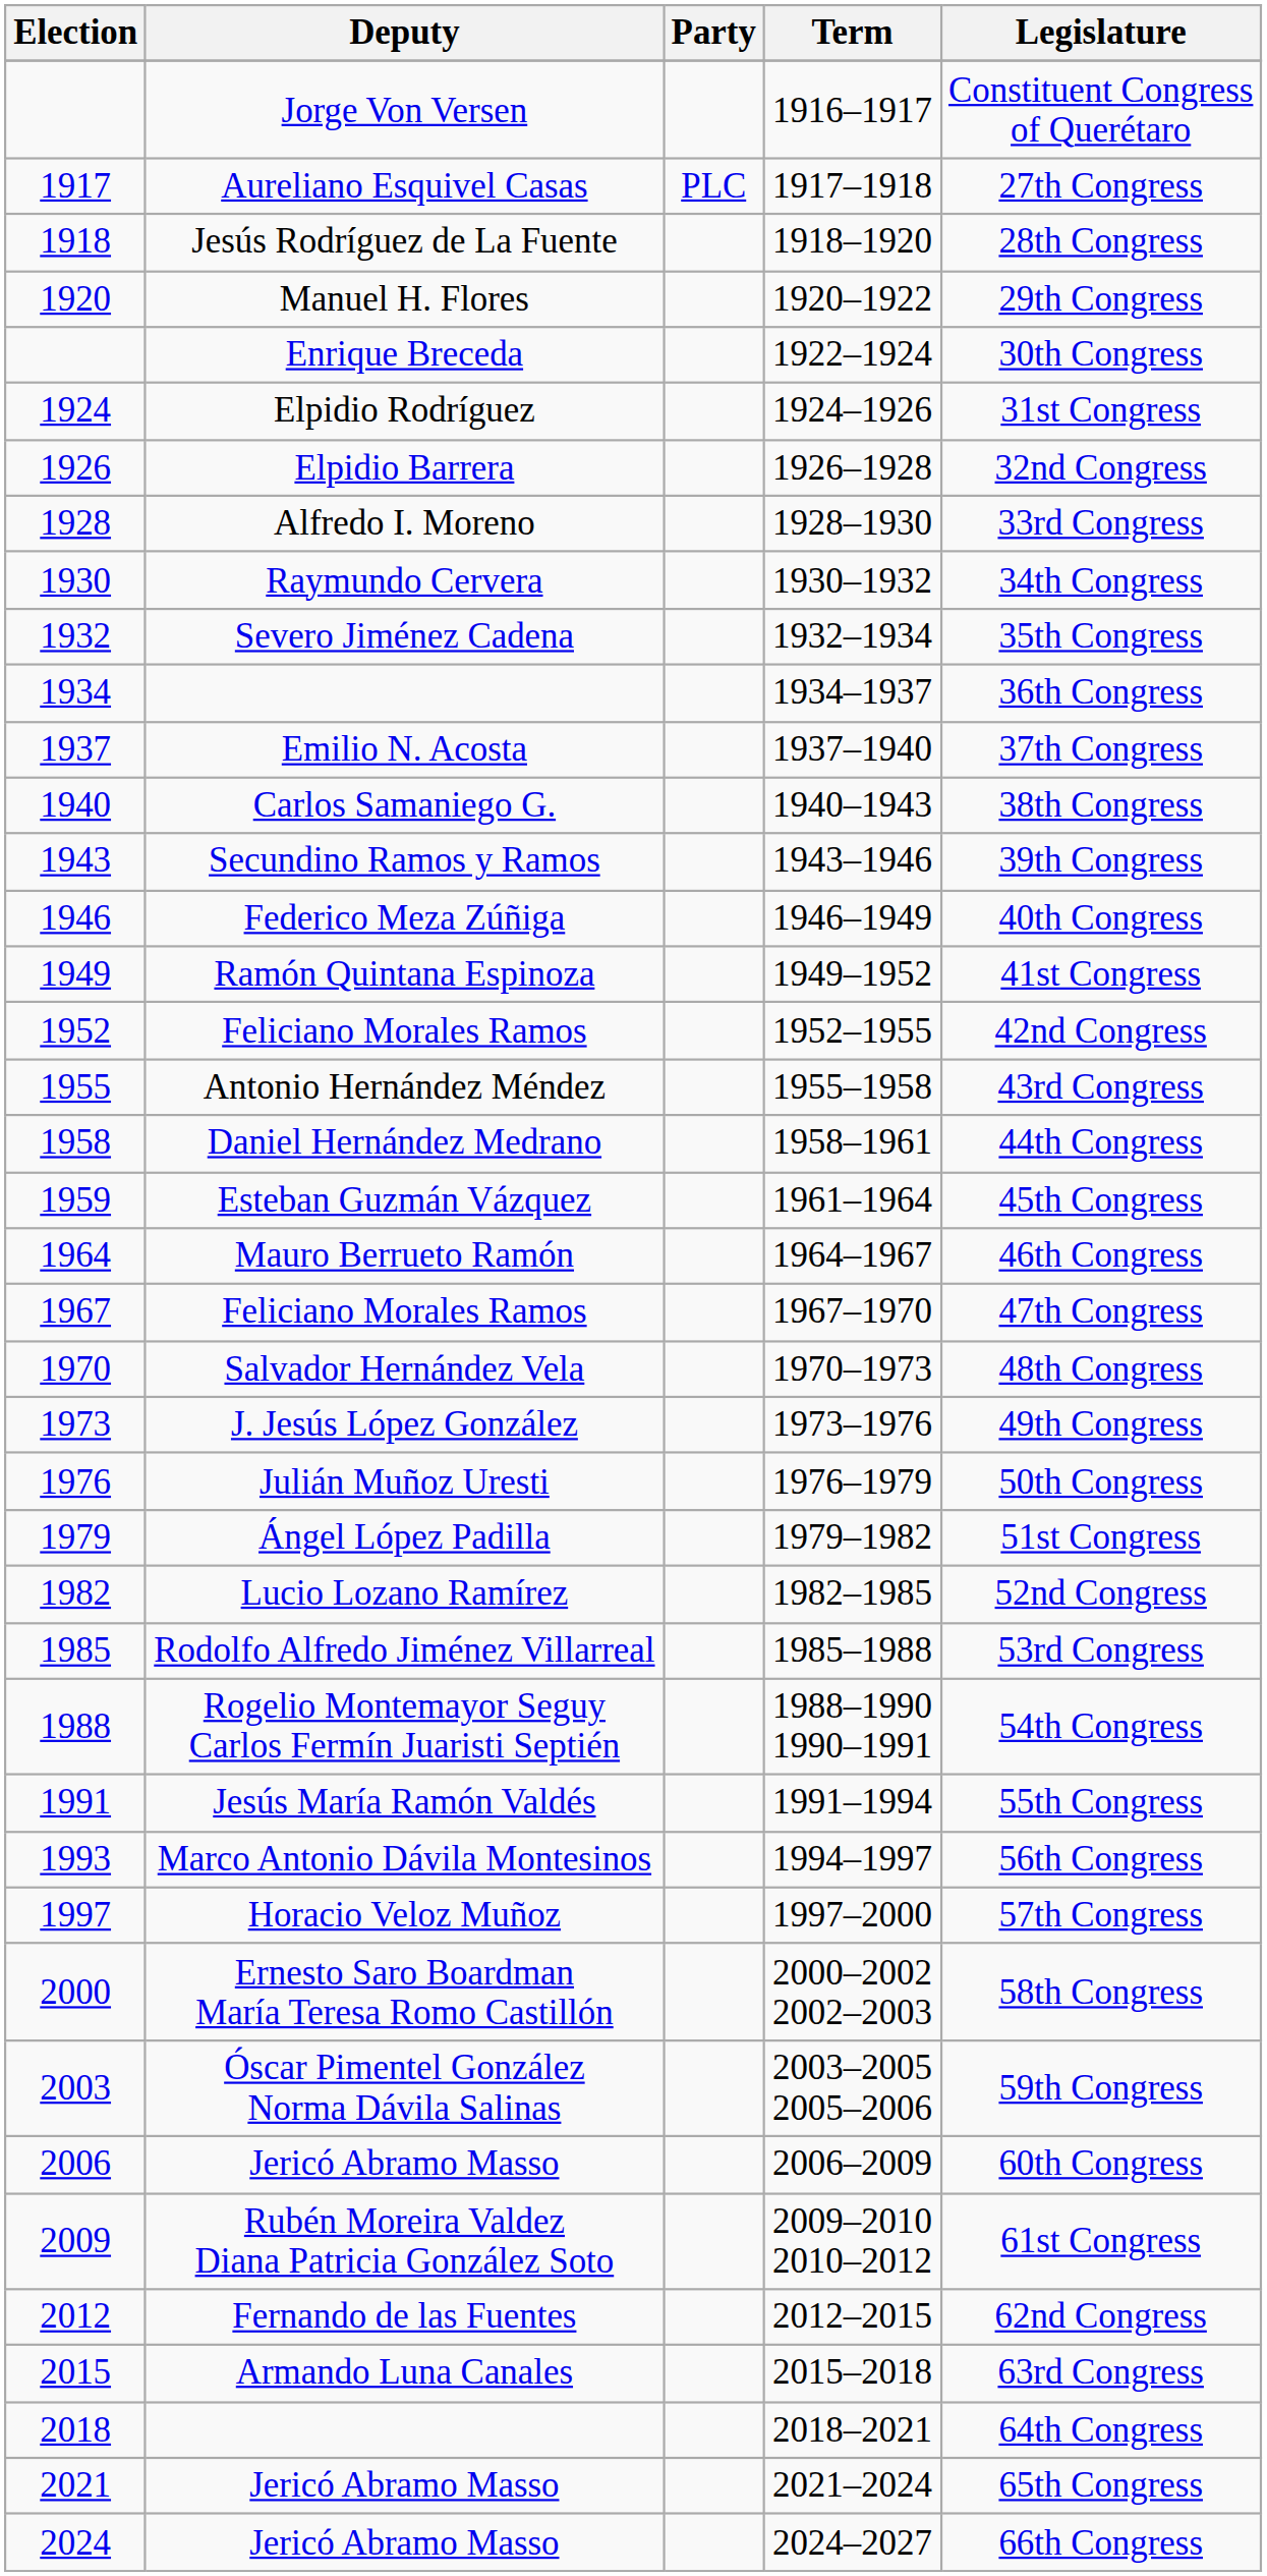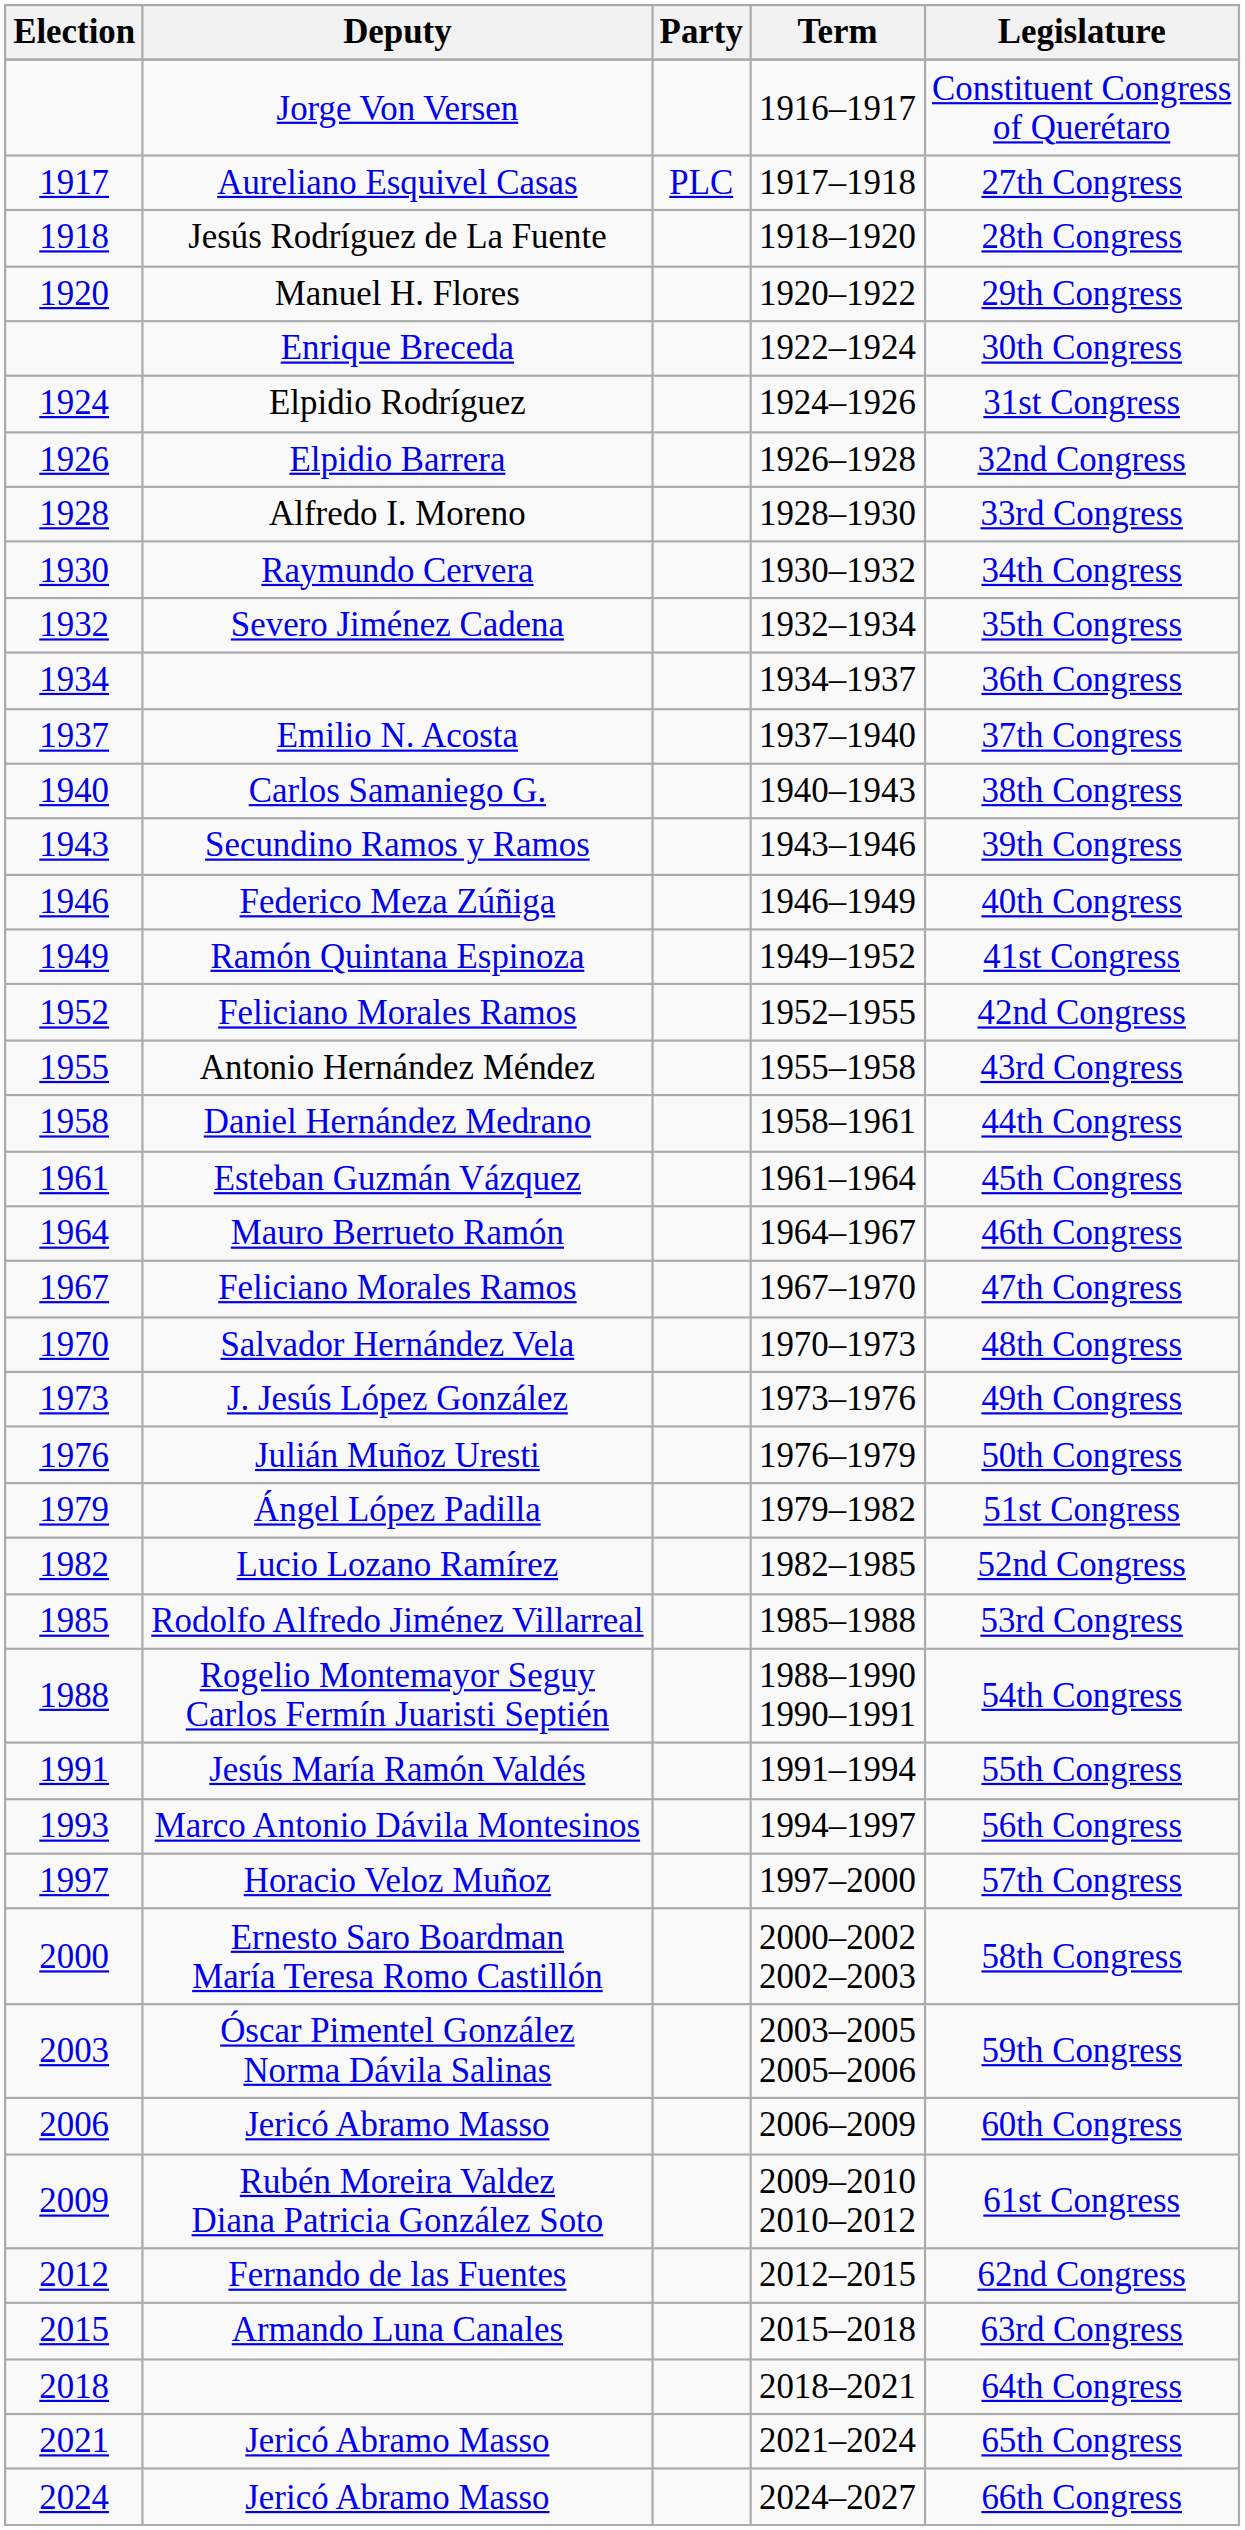 <table class="wikitable sortable" style="text-align: center">
 <tr>
 <th>Election</th>
 <th class="unsortable">Deputy</th>
 <th class="unsortable">Party</th>
 <th class="unsortable">Term</th>
 <th class="unsortable">Legislature</th>
 </tr>
 <tr>
 </tr>
 <tr>
 <td></td>
 <td><a href='#'>Jorge Von Versen</a></td>
 <td></td>
 <td>1916–1917</td>
 <td><a href='#'>Constituent Congress<br>of Querétaro</a></td>
 </tr>
 <tr>
 <td><a href='#'>1917</a></td>
 <td><a href='#'>Aureliano Esquivel Casas</a></td>
 <td><a href='#'>PLC</a></td>
 <td>1917–1918</td>
 <td><a href='#'>27th Congress</a></td>
 </tr>
 <tr>
 <td><a href='#'>1918</a></td>
 <td>Jesús Rodríguez de La Fuente</td>
 <td></td>
 <td>1918–1920</td>
 <td><a href='#'>28th Congress</a></td>
 </tr>
 <tr>
 <td><a href='#'>1920</a></td>
 <td>Manuel H. Flores</td>
 <td></td>
 <td>1920–1922</td>
 <td><a href='#'>29th Congress</a></td>
 </tr>
 <tr>
 <td></td>
 <td><a href='#'>Enrique Breceda</a></td>
 <td></td>
 <td>1922–1924</td>
 <td><a href='#'>30th Congress</a></td>
 </tr>
 <tr>
 <td><a href='#'>1924</a></td>
 <td>Elpidio Rodríguez</td>
 <td></td>
 <td>1924–1926</td>
 <td><a href='#'>31st Congress</a></td>
 </tr>
 <tr>
 <td><a href='#'>1926</a></td>
 <td><a href='#'>Elpidio Barrera</a></td>
 <td></td>
 <td>1926–1928</td>
 <td><a href='#'>32nd Congress</a></td>
 </tr>
 <tr>
 <td><a href='#'>1928</a></td>
 <td>Alfredo I. Moreno</td>
 <td></td>
 <td>1928–1930</td>
 <td><a href='#'>33rd Congress</a></td>
 </tr>
 <tr>
 <td><a href='#'>1930</a></td>
 <td><a href='#'>Raymundo Cervera</a></td>
 <td></td>
 <td>1930–1932</td>
 <td><a href='#'>34th Congress</a></td>
 </tr>
 <tr>
 <td><a href='#'>1932</a></td>
 <td><a href='#'>Severo Jiménez Cadena</a></td>
 <td></td>
 <td>1932–1934</td>
 <td><a href='#'>35th Congress</a></td>
 </tr>
 <tr>
 <td><a href='#'>1934</a></td>
 <td></td>
 <td></td>
 <td>1934–1937</td>
 <td><a href='#'>36th Congress</a></td>
 </tr>
 <tr>
 <td><a href='#'>1937</a></td>
 <td><a href='#'>Emilio N. Acosta</a></td>
 <td></td>
 <td>1937–1940</td>
 <td><a href='#'>37th Congress</a></td>
 </tr>
 <tr>
 <td><a href='#'>1940</a></td>
 <td><a href='#'>Carlos Samaniego G.</a></td>
 <td></td>
 <td>1940–1943</td>
 <td><a href='#'>38th Congress</a></td>
 </tr>
 <tr>
 <td><a href='#'>1943</a></td>
 <td><a href='#'>Secundino Ramos y Ramos</a></td>
 <td></td>
 <td>1943–1946</td>
 <td><a href='#'>39th Congress</a></td>
 </tr>
 <tr>
 <td><a href='#'>1946</a></td>
 <td><a href='#'>Federico Meza Zúñiga</a></td>
 <td></td>
 <td>1946–1949</td>
 <td><a href='#'>40th Congress</a></td>
 </tr>
 <tr>
 <td><a href='#'>1949</a></td>
 <td><a href='#'>Ramón Quintana Espinoza</a></td>
 <td></td>
 <td>1949–1952</td>
 <td><a href='#'>41st Congress</a></td>
 </tr>
 <tr>
 <td><a href='#'>1952</a></td>
 <td><a href='#'>Feliciano Morales Ramos</a></td>
 <td></td>
 <td>1952–1955</td>
 <td><a href='#'>42nd Congress</a></td>
 </tr>
 <tr>
 <td><a href='#'>1955</a></td>
 <td>Antonio Hernández Méndez</td>
 <td></td>
 <td>1955–1958</td>
 <td><a href='#'>43rd Congress</a></td>
 </tr>
 <tr>
 <td><a href='#'>1958</a></td>
 <td><a href='#'>Daniel Hernández Medrano</a></td>
 <td></td>
 <td>1958–1961</td>
 <td><a href='#'>44th Congress</a></td>
 </tr>
 <tr>
-<td><a href='#'>1959</a></td>
+<td><a href='#'>1961</a></td>
 <td><a href='#'>Esteban Guzmán Vázquez</a></td>
 <td></td>
 <td>1961–1964</td>
 <td><a href='#'>45th Congress</a></td>
 </tr>
 <tr>
 <td><a href='#'>1964</a></td>
 <td><a href='#'>Mauro Berrueto Ramón</a></td>
 <td></td>
 <td>1964–1967</td>
 <td><a href='#'>46th Congress</a></td>
 </tr>
 <tr>
 <td><a href='#'>1967</a></td>
 <td><a href='#'>Feliciano Morales Ramos</a></td>
 <td></td>
 <td>1967–1970</td>
 <td><a href='#'>47th Congress</a></td>
 </tr>
 <tr>
 <td><a href='#'>1970</a></td>
 <td><a href='#'>Salvador Hernández Vela</a></td>
 <td></td>
 <td>1970–1973</td>
 <td><a href='#'>48th Congress</a></td>
 </tr>
 <tr>
 <td><a href='#'>1973</a></td>
 <td><a href='#'>J. Jesús López González</a></td>
 <td></td>
 <td>1973–1976</td>
 <td><a href='#'>49th Congress</a></td>
 </tr>
 <tr>
 <td><a href='#'>1976</a></td>
 <td><a href='#'>Julián Muñoz Uresti</a></td>
 <td></td>
 <td>1976–1979</td>
 <td><a href='#'>50th Congress</a></td>
 </tr>
 <tr>
 <td><a href='#'>1979</a></td>
 <td><a href='#'>Ángel López Padilla</a></td>
 <td></td>
 <td>1979–1982</td>
 <td><a href='#'>51st Congress</a></td>
 </tr>
 <tr>
 <td><a href='#'>1982</a></td>
 <td><a href='#'>Lucio Lozano Ramírez</a></td>
 <td></td>
 <td>1982–1985</td>
 <td><a href='#'>52nd Congress</a></td>
 </tr>
 <tr>
 <td><a href='#'>1985</a></td>
 <td><a href='#'>Rodolfo Alfredo Jiménez Villarreal</a></td>
 <td></td>
 <td>1985–1988</td>
 <td><a href='#'>53rd Congress</a></td>
 </tr>
 <tr>
 <td><a href='#'>1988</a></td>
 <td><a href='#'>Rogelio Montemayor Seguy</a><br><a href='#'>Carlos Fermín Juaristi Septién</a></td>
 <td></td>
 <td>1988–1990<br>1990–1991</td>
 <td><a href='#'>54th Congress</a></td>
 </tr>
 <tr>
 <td><a href='#'>1991</a></td>
 <td><a href='#'>Jesús María Ramón Valdés</a></td>
 <td></td>
 <td>1991–1994</td>
 <td><a href='#'>55th Congress</a></td>
 </tr>
 <tr>
 <td><a href='#'>1993</a></td>
 <td><a href='#'>Marco Antonio Dávila Montesinos</a></td>
 <td></td>
 <td>1994–1997</td>
 <td><a href='#'>56th Congress</a></td>
 </tr>
 <tr>
 <td><a href='#'>1997</a></td>
 <td><a href='#'>Horacio Veloz Muñoz</a></td>
 <td></td>
 <td>1997–2000</td>
 <td><a href='#'>57th Congress</a></td>
 </tr>
 <tr>
 <td><a href='#'>2000</a></td>
 <td><a href='#'>Ernesto Saro Boardman</a><br><a href='#'>María Teresa Romo Castillón</a></td>
 <td></td>
 <td>2000–2002<br>2002–2003</td>
 <td><a href='#'>58th Congress</a></td>
 </tr>
 <tr>
 <td><a href='#'>2003</a></td>
 <td><a href='#'>Óscar Pimentel González</a><br><a href='#'>Norma Dávila Salinas</a></td>
 <td></td>
 <td>2003–2005<br>2005–2006</td>
 <td><a href='#'>59th Congress</a></td>
 </tr>
 <tr>
 <td><a href='#'>2006</a></td>
 <td><a href='#'>Jericó Abramo Masso</a></td>
 <td></td>
 <td>2006–2009</td>
 <td><a href='#'>60th Congress</a></td>
 </tr>
 <tr>
 <td><a href='#'>2009</a></td>
 <td><a href='#'>Rubén Moreira Valdez</a><br><a href='#'>Diana Patricia González Soto</a></td>
 <td></td>
 <td>2009–2010<br>2010–2012</td>
 <td><a href='#'>61st Congress</a></td>
 </tr>
 <tr>
 <td><a href='#'>2012</a></td>
 <td><a href='#'>Fernando de las Fuentes</a></td>
 <td></td>
 <td>2012–2015</td>
 <td><a href='#'>62nd Congress</a></td>
 </tr>
 <tr>
 <td><a href='#'>2015</a></td>
 <td><a href='#'>Armando Luna Canales</a></td>
 <td></td>
 <td>2015–2018</td>
 <td><a href='#'>63rd Congress</a></td>
 </tr>
 <tr>
 <td><a href='#'>2018</a></td>
 <td></td>
 <td></td>
 <td>2018–2021</td>
 <td><a href='#'>64th Congress</a></td>
 </tr>
 <tr>
 <td><a href='#'>2021</a></td>
 <td><a href='#'>Jericó Abramo Masso</a></td>
 <td></td>
 <td>2021–2024</td>
 <td><a href='#'>65th Congress</a></td>
 </tr>
 <tr>
 <td><a href='#'>2024</a></td>
 <td><a href='#'>Jericó Abramo Masso</a></td>
 <td></td>
 <td>2024–2027</td>
 <td><a href='#'>66th Congress</a></td>
 </tr>
 </table>
